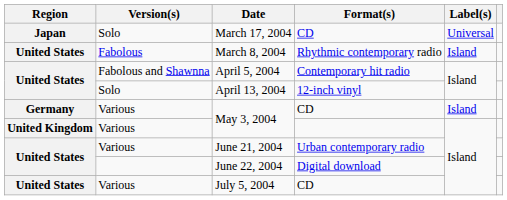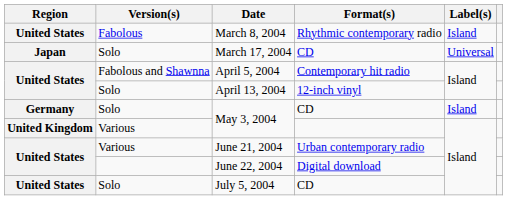 <table class="wikitable plainrowheaders">
 <tr>
 <th scope="col">Region</th>
 <th scope="col">Version(s)</th>
 <th scope="col">Date</th>
 <th scope="col">Format(s)</th>
 <th scope="col">Label(s)</th>
 <th scope="col"></th>
 </tr>
 <tr>
+<th scope="row">United States</th>
+<td><a href='#'>Fabolous</a></td>
+<td>March 8, 2004</td>
+<td><a href='#'>Rhythmic contemporary</a> radio</td>
+<td><a href='#'>Island</a></td>
+<td align="center"></td>
+</tr>
+<tr>
 <th scope="row">Japan</th>
 <td>Solo</td>
 <td>March 17, 2004</td>
 <td><a href='#'>CD</a></td>
 <td><a href='#'>Universal</a></td>
-<td align="center"></td>
-</tr>
-<tr>
-<th scope="row">United States</th>
-<td><a href='#'>Fabolous</a></td>
-<td>March 8, 2004</td>
-<td><a href='#'>Rhythmic contemporary</a> radio</td>
-<td><a href='#'>Island</a></td>
 <td align="center"></td>
 </tr>
 <tr>
 <th scope="row" rowspan="2">United States</th>
 <td>Fabolous and <a href='#'>Shawnna</a></td>
 <td>April 5, 2004</td>
 <td><a href='#'>Contemporary hit radio</a></td>
 <td rowspan="2">Island</td>
 <td align="center"></td>
 </tr>
 <tr>
 <td>Solo</td>
 <td>April 13, 2004</td>
 <td><a href='#'>12-inch vinyl</a></td>
 <td align="center"></td>
 </tr>
 <tr>
 <th scope="row">Germany</th>
-<td>Various</td>
+<td>Solo</td>
 <td rowspan="2">May 3, 2004</td>
 <td>CD</td>
 <td><a href='#'>Island</a></td>
 <td align="center"></td>
 </tr>
 <tr>
 <th scope="row">United Kingdom</th>
 <td>Various</td>
 <td></td>
 <td rowspan="4">Island</td>
 <td align="center"></td>
 </tr>
 <tr>
 <th scope="row" rowspan="2">United States</th>
 <td>Various</td>
 <td>June 21, 2004</td>
 <td><a href='#'>Urban contemporary radio</a></td>
 <td align="center"></td>
 </tr>
 <tr>
 <td></td>
 <td>June 22, 2004</td>
 <td><a href='#'>Digital download</a></td>
 <td align="center"></td>
 </tr>
 <tr>
 <th scope="row">United States</th>
-<td>Various</td>
+<td>Solo</td>
 <td>July 5, 2004</td>
 <td>CD</td>
 <td align="center"></td>
 </tr>
 </table>
